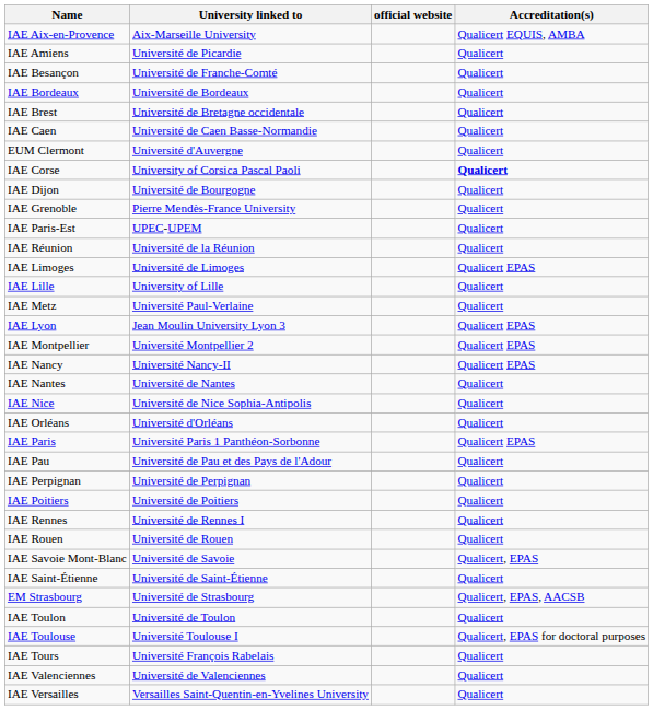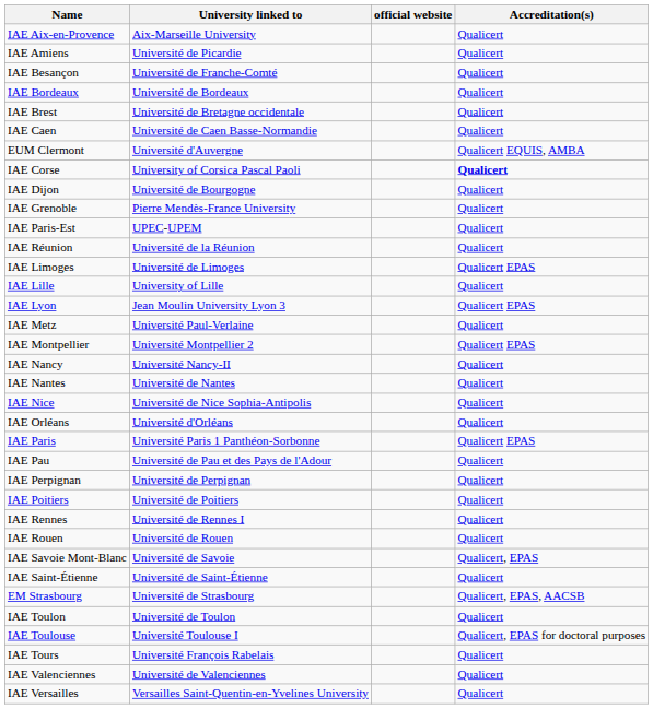 <table class="wikitable">
 <tr>
 <th>Name</th>
 <th>University linked to</th>
 <th>official website</th>
 <th>Accreditation(s)</th>
 </tr>
 <tr>
 <td><a href='#'>IAE Aix-en-Provence</a></td>
 <td><a href='#'>Aix-Marseille University</a></td>
 <td></td>
-<td><a href='#'>Qualicert</a> <a href='#'>EQUIS</a>, <a href='#'>AMBA</a></td>
+<td><a href='#'>Qualicert</a></td>
 </tr>
 <tr>
 <td>IAE Amiens</td>
 <td><a href='#'>Université de Picardie</a></td>
 <td></td>
 <td><a href='#'>Qualicert</a></td>
 </tr>
 <tr>
 <td>IAE Besançon</td>
 <td><a href='#'>Université de Franche-Comté</a></td>
 <td></td>
 <td><a href='#'>Qualicert</a></td>
 </tr>
 <tr>
 <td><a href='#'>IAE Bordeaux</a></td>
 <td><a href='#'>Université de Bordeaux</a></td>
 <td></td>
 <td><a href='#'>Qualicert</a></td>
 </tr>
 <tr>
 <td>IAE Brest</td>
 <td><a href='#'>Université de Bretagne occidentale</a></td>
 <td></td>
 <td><a href='#'>Qualicert</a></td>
 </tr>
 <tr>
 <td>IAE Caen</td>
 <td><a href='#'>Université de Caen Basse-Normandie</a></td>
 <td></td>
 <td><a href='#'>Qualicert</a></td>
 </tr>
 <tr>
 <td>EUM Clermont</td>
 <td><a href='#'>Université d'Auvergne</a></td>
 <td></td>
-<td><a href='#'>Qualicert</a></td>
+<td><a href='#'>Qualicert</a> <a href='#'>EQUIS</a>, <a href='#'>AMBA</a></td>
 </tr>
 <tr>
 <td>IAE Corse</td>
 <td><a href='#'>University of Corsica Pascal Paoli</a></td>
 <td></td>
 <td><strong><a href='#'>Qualicert</a></strong></td>
 </tr>
 <tr>
 <td>IAE Dijon</td>
 <td><a href='#'>Université de Bourgogne</a></td>
 <td></td>
 <td><a href='#'>Qualicert</a></td>
 </tr>
 <tr>
 <td>IAE Grenoble</td>
 <td><a href='#'>Pierre Mendès-France University</a></td>
 <td></td>
 <td><a href='#'>Qualicert</a></td>
 </tr>
 <tr>
 <td>IAE Paris-Est</td>
 <td><a href='#'>UPEC</a>-<a href='#'>UPEM</a></td>
 <td></td>
 <td><a href='#'>Qualicert</a></td>
 </tr>
 <tr>
 <td>IAE Réunion</td>
 <td><a href='#'>Université de la Réunion</a></td>
 <td></td>
 <td><a href='#'>Qualicert</a></td>
 </tr>
 <tr>
 <td>IAE Limoges</td>
 <td><a href='#'>Université de Limoges</a></td>
 <td></td>
 <td><a href='#'>Qualicert</a> <a href='#'>EPAS</a></td>
 </tr>
 <tr>
 <td><a href='#'>IAE Lille</a></td>
 <td><a href='#'>University of Lille</a></td>
 <td> </td>
 <td><a href='#'>Qualicert</a></td>
 </tr>
 <tr>
+<td><a href='#'>IAE Lyon</a></td>
+<td><a href='#'>Jean Moulin University Lyon 3</a></td>
+<td></td>
+<td><a href='#'>Qualicert</a> <a href='#'>EPAS</a></td>
+</tr>
+<tr>
 <td>IAE Metz</td>
 <td><a href='#'>Université Paul-Verlaine</a></td>
 <td></td>
 <td><a href='#'>Qualicert</a></td>
-</tr>
-<tr>
-<td><a href='#'>IAE Lyon</a></td>
-<td><a href='#'>Jean Moulin University Lyon 3</a></td>
-<td></td>
-<td><a href='#'>Qualicert</a> <a href='#'>EPAS</a></td>
 </tr>
 <tr>
 <td>IAE Montpellier</td>
 <td><a href='#'>Université Montpellier 2</a></td>
 <td></td>
 <td><a href='#'>Qualicert</a> <a href='#'>EPAS</a></td>
 </tr>
 <tr>
 <td>IAE Nancy</td>
 <td><a href='#'>Université Nancy-II</a></td>
 <td></td>
-<td><a href='#'>Qualicert</a> <a href='#'>EPAS</a></td>
+<td><a href='#'>Qualicert</a></td>
 </tr>
 <tr>
 <td>IAE Nantes</td>
 <td><a href='#'>Université de Nantes</a></td>
 <td></td>
 <td><a href='#'>Qualicert</a></td>
 </tr>
 <tr>
 <td><a href='#'>IAE Nice</a></td>
 <td><a href='#'>Université de Nice Sophia-Antipolis</a></td>
 <td></td>
 <td><a href='#'>Qualicert</a></td>
 </tr>
 <tr>
 <td>IAE Orléans</td>
 <td><a href='#'>Université d'Orléans</a></td>
 <td></td>
 <td><a href='#'>Qualicert</a></td>
 </tr>
 <tr>
 <td><a href='#'>IAE Paris</a></td>
 <td><a href='#'>Université Paris 1 Panthéon-Sorbonne</a></td>
 <td></td>
 <td><a href='#'>Qualicert</a> <a href='#'>EPAS</a></td>
 </tr>
 <tr>
 <td>IAE Pau</td>
 <td><a href='#'>Université de Pau et des Pays de l'Adour</a></td>
 <td></td>
 <td><a href='#'>Qualicert</a></td>
 </tr>
 <tr>
 <td>IAE Perpignan</td>
 <td><a href='#'>Université de Perpignan</a></td>
 <td></td>
 <td><a href='#'>Qualicert</a></td>
 </tr>
 <tr>
 <td><a href='#'>IAE Poitiers</a></td>
 <td><a href='#'>Université de Poitiers</a></td>
 <td></td>
 <td><a href='#'>Qualicert</a></td>
 </tr>
 <tr>
 <td>IAE Rennes</td>
 <td><a href='#'>Université de Rennes I</a></td>
 <td></td>
 <td><a href='#'>Qualicert</a></td>
 </tr>
 <tr>
 <td>IAE Rouen</td>
 <td><a href='#'>Université de Rouen</a></td>
 <td></td>
 <td><a href='#'>Qualicert</a></td>
 </tr>
 <tr>
 <td>IAE Savoie Mont-Blanc</td>
 <td><a href='#'>Université de Savoie</a></td>
 <td></td>
 <td><a href='#'>Qualicert</a>, <a href='#'>EPAS</a></td>
 </tr>
 <tr>
 <td>IAE Saint-Étienne</td>
 <td><a href='#'>Université de Saint-Étienne</a></td>
 <td></td>
 <td><a href='#'>Qualicert</a></td>
 </tr>
 <tr>
 <td><a href='#'>EM Strasbourg</a></td>
 <td><a href='#'>Université de Strasbourg</a></td>
 <td></td>
 <td><a href='#'>Qualicert</a>, <a href='#'>EPAS</a>, <a href='#'>AACSB</a></td>
 </tr>
 <tr>
 <td>IAE Toulon</td>
 <td><a href='#'>Université de Toulon</a></td>
 <td></td>
 <td><a href='#'>Qualicert</a></td>
 </tr>
 <tr>
 <td><a href='#'>IAE Toulouse</a></td>
 <td><a href='#'>Université Toulouse I</a></td>
 <td></td>
 <td><a href='#'>Qualicert</a>, <a href='#'>EPAS</a> for doctoral purposes</td>
 </tr>
 <tr>
 <td>IAE Tours</td>
 <td><a href='#'>Université François Rabelais</a></td>
 <td></td>
 <td><a href='#'>Qualicert</a></td>
 </tr>
 <tr>
 <td>IAE Valenciennes</td>
 <td><a href='#'>Université de Valenciennes</a></td>
 <td></td>
 <td><a href='#'>Qualicert</a></td>
 </tr>
 <tr>
 <td>IAE Versailles</td>
 <td><a href='#'>Versailles Saint-Quentin-en-Yvelines University</a></td>
 <td></td>
 <td><a href='#'>Qualicert</a></td>
 </tr>
 </table>
